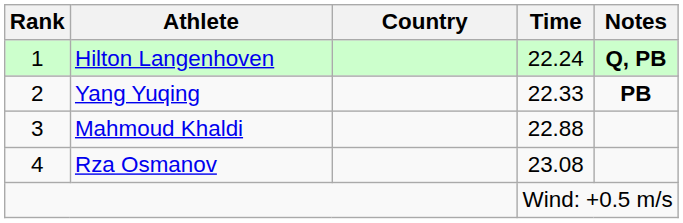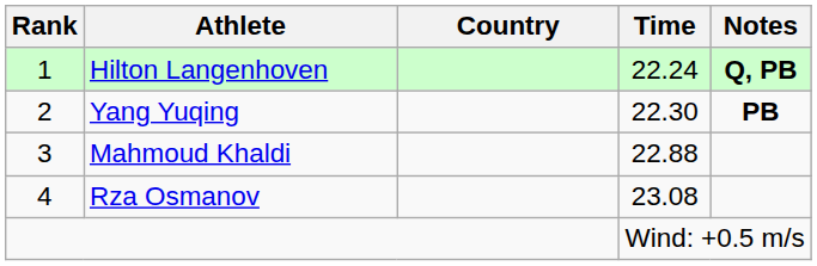 <table class="wikitable sortable" style="text-align:center">
 <tr>
 <th>Rank</th>
 <th style="width:180px">Athlete</th>
 <th style="width:125px">Country</th>
 <th>Time</th>
 <th>Notes</th>
 </tr>
 <tr style="background:#cfc;">
 <td>1</td>
 <td style="text-align:left;"><a href='#'>Hilton Langenhoven</a></td>
 <td style="text-align:left;"></td>
 <td>22.24</td>
 <td><strong>Q, PB</strong></td>
 </tr>
 <tr>
 <td>2</td>
 <td style="text-align:left;"><a href='#'>Yang Yuqing</a></td>
 <td style="text-align:left;"></td>
-<td>22.33</td>
+<td>22.30</td>
 <td><strong>PB</strong></td>
 </tr>
 <tr>
 <td>3</td>
 <td style="text-align:left;"><a href='#'>Mahmoud Khaldi</a></td>
 <td style="text-align:left;"></td>
 <td>22.88</td>
 <td></td>
 </tr>
 <tr>
 <td>4</td>
 <td style="text-align:left;"><a href='#'>Rza Osmanov</a></td>
 <td style="text-align:left;"></td>
 <td>23.08</td>
 <td></td>
 </tr>
 <tr class="sortbottom">
 <td colspan="3"></td>
 <td colspan="2">Wind: +0.5 m/s</td>
 </tr>
 </table>
